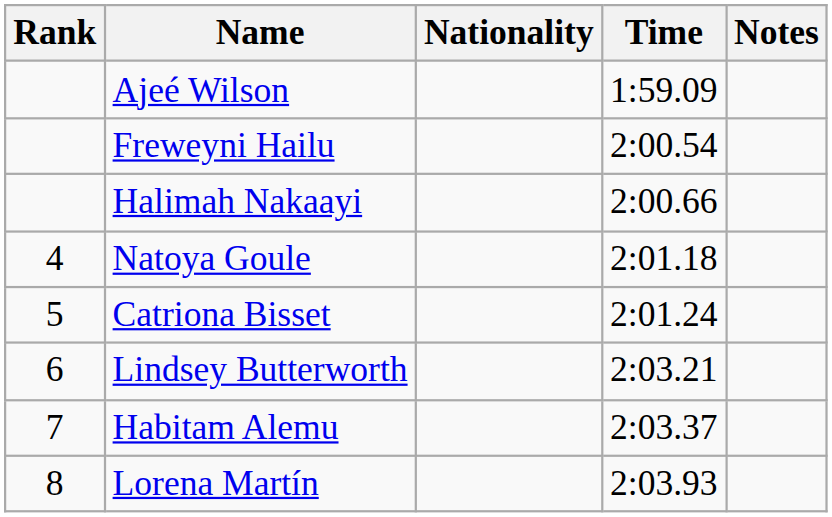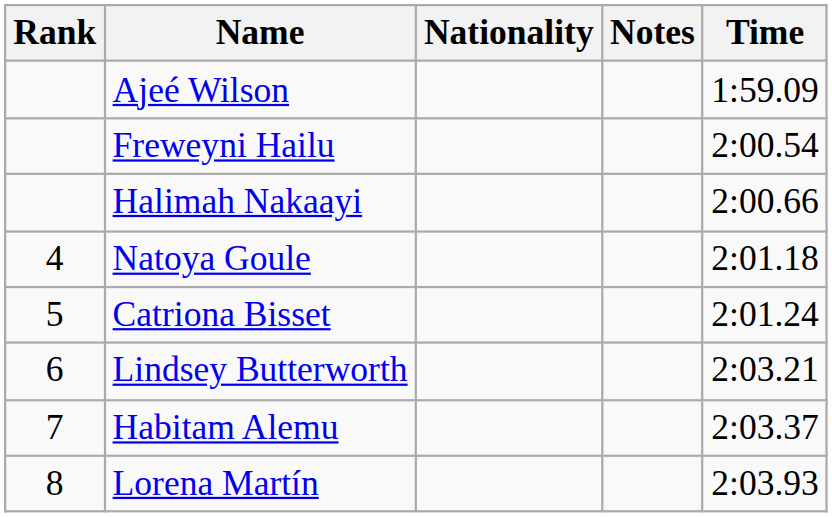 <table class="wikitable sortable" style="text-align:center">
 <tr>
 <th>Rank</th>
 <th>Name</th>
 <th>Nationality</th>
+<th>Notes</th>
 <th>Time</th>
-<th>Notes</th>
 </tr>
 <tr>
 <td></td>
 <td align=left><a href='#'>Ajeé Wilson</a></td>
 <td align=left></td>
+<td></td>
 <td>1:59.09</td>
-<td></td>
 </tr>
 <tr>
 <td></td>
 <td align=left><a href='#'>Freweyni Hailu</a></td>
 <td align=left></td>
+<td></td>
 <td>2:00.54</td>
-<td></td>
 </tr>
 <tr>
 <td></td>
 <td align=left><a href='#'>Halimah Nakaayi</a></td>
 <td align=left></td>
+<td></td>
 <td>2:00.66</td>
-<td></td>
 </tr>
 <tr>
 <td>4</td>
 <td align=left><a href='#'>Natoya Goule</a></td>
 <td align=left></td>
+<td></td>
 <td>2:01.18</td>
-<td></td>
 </tr>
 <tr>
 <td>5</td>
 <td align=left><a href='#'>Catriona Bisset</a></td>
 <td align=left></td>
+<td></td>
 <td>2:01.24</td>
-<td></td>
 </tr>
 <tr>
 <td>6</td>
 <td align=left><a href='#'>Lindsey Butterworth</a></td>
 <td align=left></td>
+<td></td>
 <td>2:03.21</td>
-<td></td>
 </tr>
 <tr>
 <td>7</td>
 <td align=left><a href='#'>Habitam Alemu</a></td>
 <td align=left></td>
+<td></td>
 <td>2:03.37</td>
-<td></td>
 </tr>
 <tr>
 <td>8</td>
 <td align=left><a href='#'>Lorena Martín</a></td>
 <td align=left></td>
+<td></td>
 <td>2:03.93</td>
-<td></td>
 </tr>
 </table>
